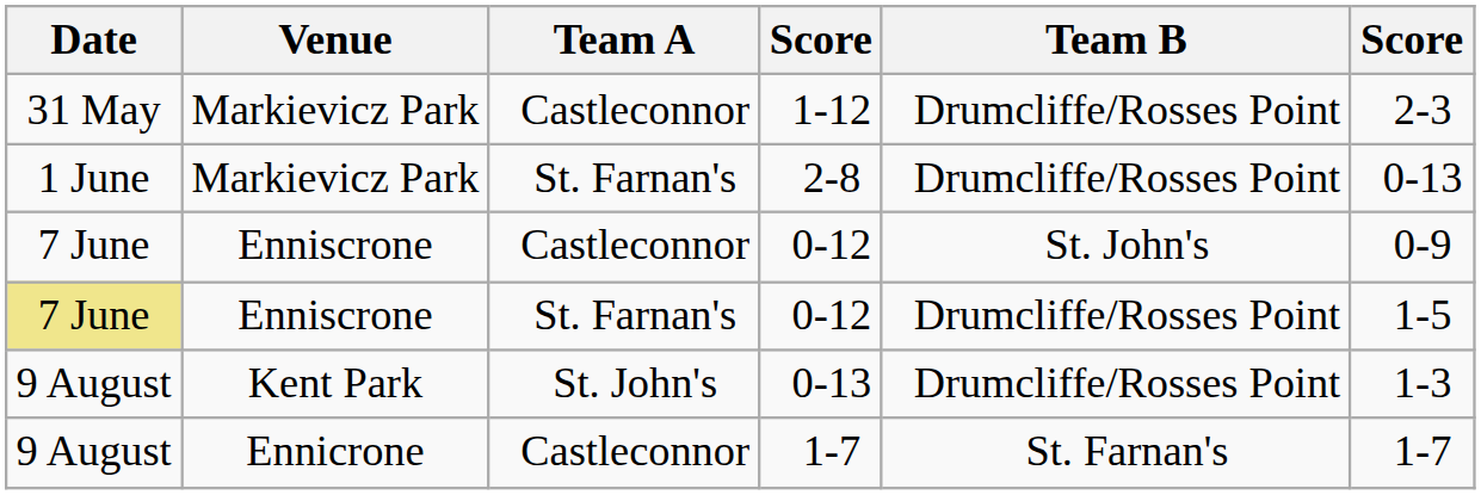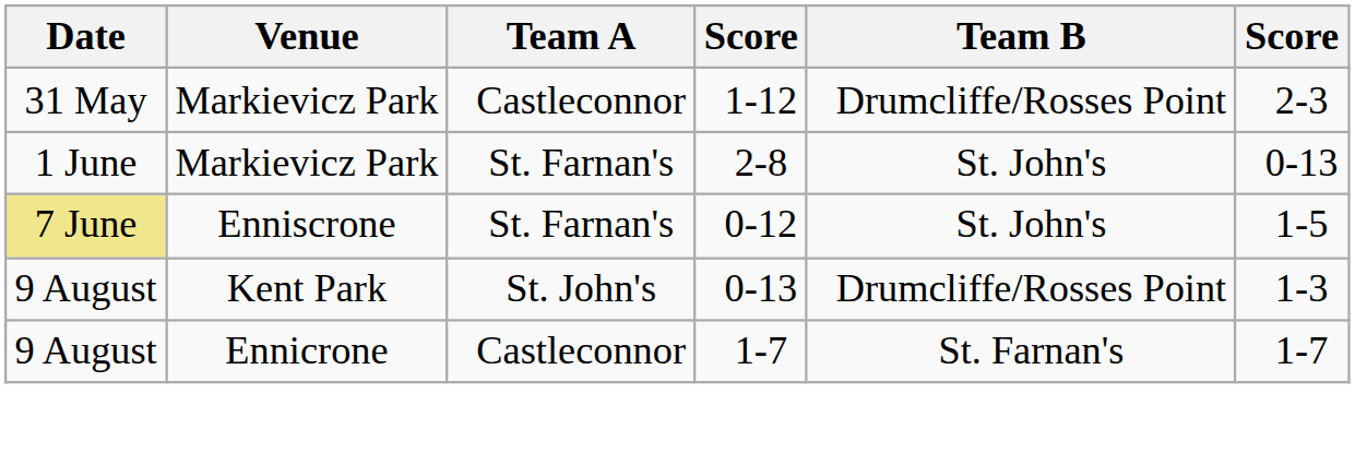 <table class="wikitable">
 <tr>
 <th>Date</th>
 <th>Venue</th>
 <th>Team A</th>
 <th>Score</th>
 <th>Team B</th>
 <th>Score</th>
 </tr>
 <tr align="center">
 <td>31 May</td>
 <td>Markievicz Park</td>
 <td>  Castleconnor</td>
 <td>  1-12</td>
 <td>  Drumcliffe/Rosses Point</td>
 <td>  2-3</td>
 </tr>
 <tr align="center">
 <td>1 June</td>
 <td>Markievicz Park</td>
 <td>  St. Farnan's</td>
 <td>  2-8</td>
-<td>  Drumcliffe/Rosses Point</td>
+<td>  St. John's</td>
 <td>  0-13</td>
-</tr>
-<tr align="center">
-<td>7 June</td>
-<td>Enniscrone</td>
-<td>  Castleconnor</td>
-<td>  0-12</td>
-<td>  St. John's</td>
-<td>  0-9</td>
 </tr>
 <tr align="center">
 <td style="background: khaki;">7 June</td>
 <td>Enniscrone</td>
 <td>  St. Farnan's</td>
 <td>  0-12</td>
-<td>  Drumcliffe/Rosses Point</td>
+<td>  St. John's</td>
 <td>  1-5</td>
 </tr>
 <tr align="center">
 <td>9 August</td>
 <td>Kent Park</td>
 <td>  St. John's</td>
 <td>  0-13</td>
 <td>  Drumcliffe/Rosses Point</td>
 <td>  1-3</td>
 </tr>
 <tr align="center">
 <td>9 August</td>
 <td>Ennicrone</td>
 <td>  Castleconnor</td>
 <td>  1-7</td>
 <td>  St. Farnan's</td>
 <td>  1-7</td>
 </tr>
 </table>
